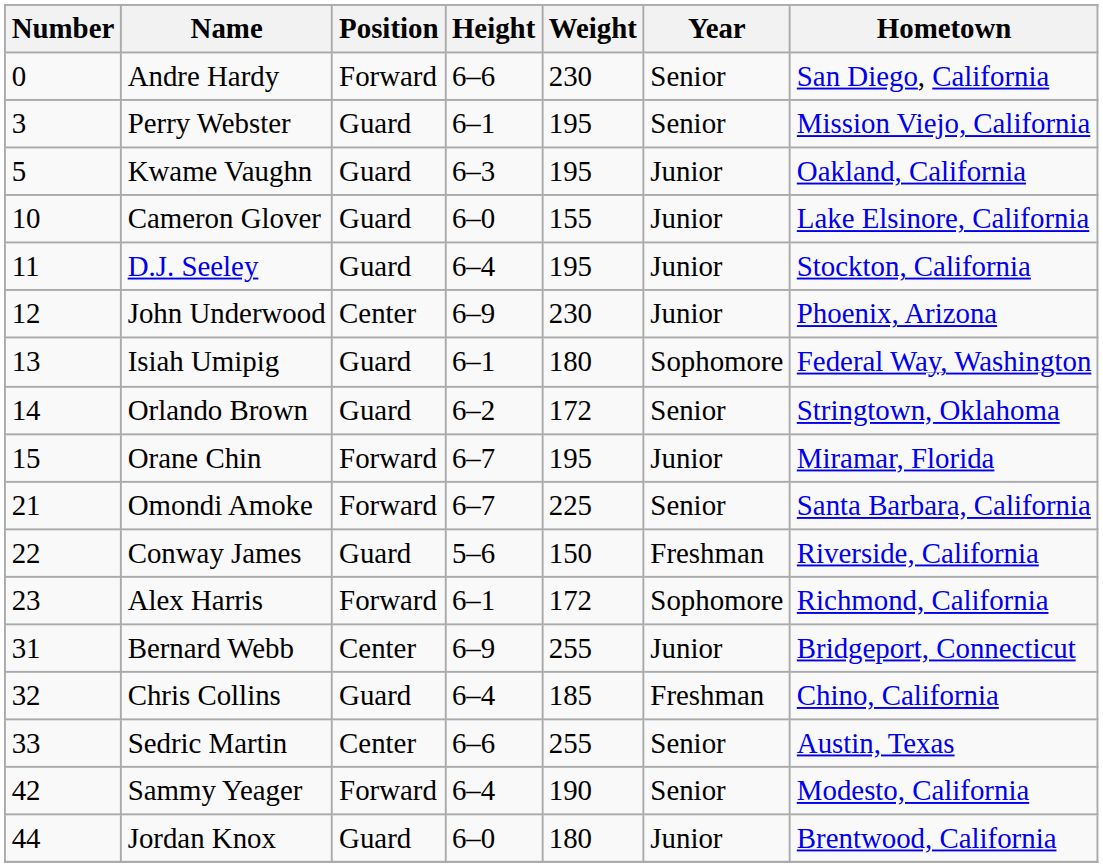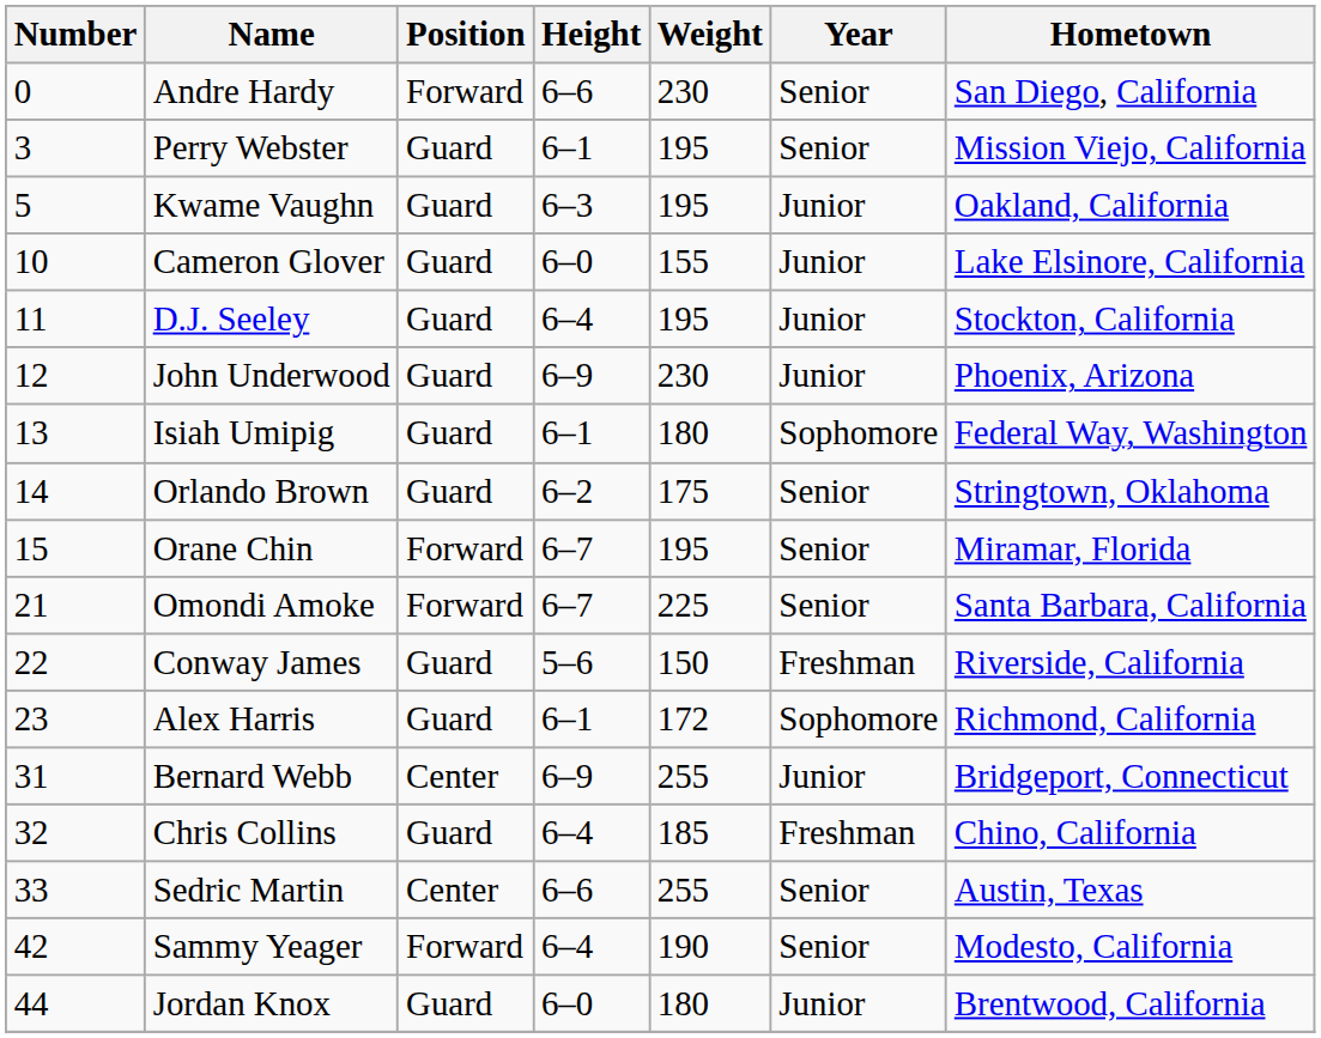 <table class="wikitable" style="font-size: 95%;">
 <tr>
 <th>Number</th>
 <th>Name</th>
 <th>Position</th>
 <th>Height</th>
 <th>Weight</th>
 <th>Year</th>
 <th>Hometown</th>
 </tr>
 <tr>
 <td>0</td>
 <td>Andre Hardy</td>
 <td>Forward</td>
 <td>6–6</td>
 <td>230</td>
 <td>Senior</td>
 <td><a href='#'>San Diego</a>, <a href='#'>California</a></td>
 </tr>
 <tr>
 <td>3</td>
 <td>Perry Webster</td>
 <td>Guard</td>
 <td>6–1</td>
 <td>195</td>
 <td>Senior</td>
 <td><a href='#'>Mission Viejo, California</a></td>
 </tr>
 <tr>
 <td>5</td>
 <td>Kwame Vaughn</td>
 <td>Guard</td>
 <td>6–3</td>
 <td>195</td>
 <td>Junior</td>
 <td><a href='#'>Oakland, California</a></td>
 </tr>
 <tr>
 <td>10</td>
 <td>Cameron Glover</td>
 <td>Guard</td>
 <td>6–0</td>
 <td>155</td>
 <td>Junior</td>
 <td><a href='#'>Lake Elsinore, California</a></td>
 </tr>
 <tr>
 <td>11</td>
 <td><a href='#'>D.J. Seeley</a></td>
 <td>Guard</td>
 <td>6–4</td>
 <td>195</td>
 <td>Junior</td>
 <td><a href='#'>Stockton, California</a></td>
 </tr>
 <tr>
 <td>12</td>
 <td>John Underwood</td>
-<td>Center</td>
+<td>Guard</td>
 <td>6–9</td>
 <td>230</td>
 <td>Junior</td>
 <td><a href='#'>Phoenix, Arizona</a></td>
 </tr>
 <tr>
 <td>13</td>
 <td>Isiah Umipig</td>
 <td>Guard</td>
 <td>6–1</td>
 <td>180</td>
 <td>Sophomore</td>
 <td><a href='#'>Federal Way, Washington</a></td>
 </tr>
 <tr>
 <td>14</td>
 <td>Orlando Brown</td>
 <td>Guard</td>
 <td>6–2</td>
-<td>172</td>
+<td>175</td>
 <td>Senior</td>
 <td><a href='#'>Stringtown, Oklahoma</a></td>
 </tr>
 <tr>
 <td>15</td>
 <td>Orane Chin</td>
 <td>Forward</td>
 <td>6–7</td>
 <td>195</td>
-<td>Junior</td>
+<td>Senior</td>
 <td><a href='#'>Miramar, Florida</a></td>
 </tr>
 <tr>
 <td>21</td>
 <td>Omondi Amoke</td>
 <td>Forward</td>
 <td>6–7</td>
 <td>225</td>
 <td>Senior</td>
 <td><a href='#'>Santa Barbara, California</a></td>
 </tr>
 <tr>
 <td>22</td>
 <td>Conway James</td>
 <td>Guard</td>
 <td>5–6</td>
 <td>150</td>
 <td>Freshman</td>
 <td><a href='#'>Riverside, California</a></td>
 </tr>
 <tr>
 <td>23</td>
 <td>Alex Harris</td>
-<td>Forward</td>
+<td>Guard</td>
 <td>6–1</td>
 <td>172</td>
 <td>Sophomore</td>
 <td><a href='#'>Richmond, California</a></td>
 </tr>
 <tr>
 <td>31</td>
 <td>Bernard Webb</td>
 <td>Center</td>
 <td>6–9</td>
 <td>255</td>
 <td>Junior</td>
 <td><a href='#'>Bridgeport, Connecticut</a></td>
 </tr>
 <tr>
 <td>32</td>
 <td>Chris Collins</td>
 <td>Guard</td>
 <td>6–4</td>
 <td>185</td>
 <td>Freshman</td>
 <td><a href='#'>Chino, California</a></td>
 </tr>
 <tr>
 <td>33</td>
 <td>Sedric Martin</td>
 <td>Center</td>
 <td>6–6</td>
 <td>255</td>
 <td>Senior</td>
 <td><a href='#'>Austin, Texas</a></td>
 </tr>
 <tr>
 <td>42</td>
 <td>Sammy Yeager</td>
 <td>Forward</td>
 <td>6–4</td>
 <td>190</td>
 <td>Senior</td>
 <td><a href='#'>Modesto, California</a></td>
 </tr>
 <tr>
 <td>44</td>
 <td>Jordan Knox</td>
 <td>Guard</td>
 <td>6–0</td>
 <td>180</td>
 <td>Junior</td>
 <td><a href='#'>Brentwood, California</a></td>
 </tr>
 <tr>
 </tr>
 </table>
